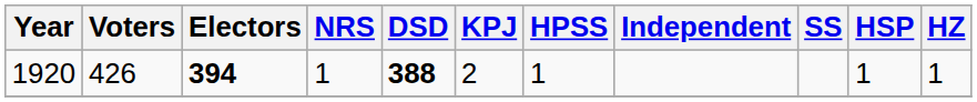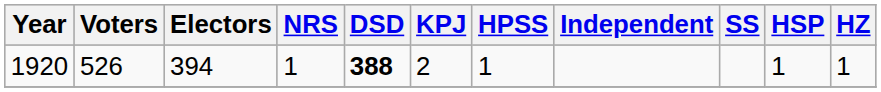 <table class="wikitable sortable sticky-header">
 <tr>
 <th>Year</th>
 <th>Voters</th>
 <th>Electors</th>
 <th><a href='#'>NRS</a></th>
 <th><a href='#'>DSD</a></th>
 <th><a href='#'>KPJ</a></th>
 <th><a href='#'>HPSS</a></th>
 <th><a href='#'>Independent</a></th>
 <th><a href='#'>SS</a></th>
 <th><a href='#'>HSP</a></th>
 <th><a href='#'>HZ</a></th>
 </tr>
 <tr>
 <td>1920</td>
-<td>426</td>
-<td><strong>394</strong></td>
+<td>526</td>
+<td>394</td>
 <td>1</td>
 <td><strong>388</strong></td>
 <td>2</td>
 <td>1</td>
 <td></td>
 <td></td>
 <td>1</td>
 <td>1</td>
 </tr>
 <tr>
 </tr>
 </table>
